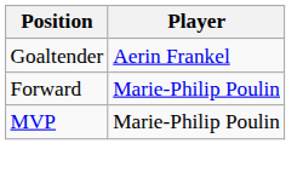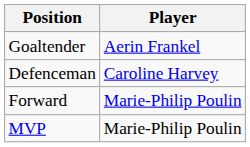 <table class="wikitable">
 <tr>
 <th>Position</th>
 <th>Player</th>
 </tr>
 <tr>
 <td>Goaltender</td>
 <td> <a href='#'>Aerin Frankel</a></td>
 </tr>
 <tr>
+<td>Defenceman</td>
+<td> <a href='#'>Caroline Harvey</a></td>
+</tr>
+<tr>
 <td>Forward</td>
 <td> <a href='#'>Marie-Philip Poulin</a></td>
 </tr>
 <tr>
 <td><a href='#'>MVP</a></td>
 <td> Marie-Philip Poulin</td>
 </tr>
 </table>
